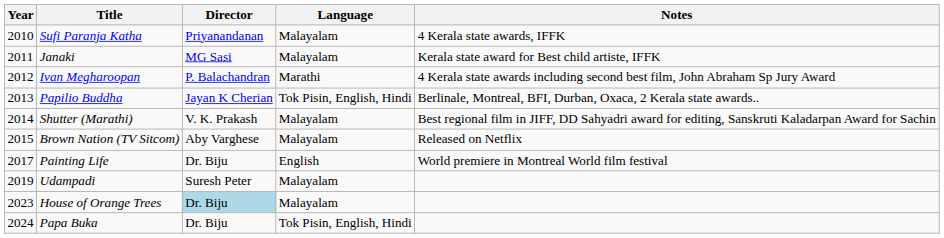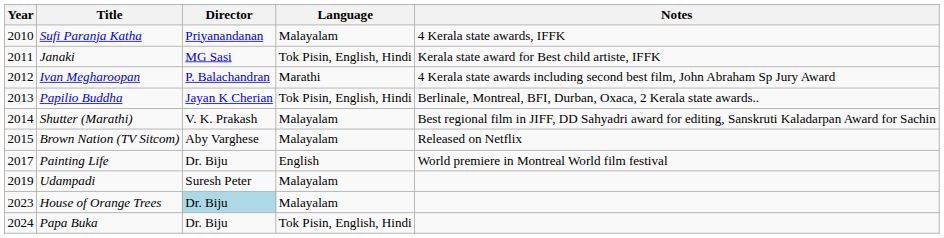 <table class="wikitable">
 <tr>
 <th>Year</th>
 <th>Title</th>
 <th>Director</th>
 <th>Language</th>
 <th>Notes</th>
 </tr>
 <tr>
 <td>2010</td>
 <td><em><a href='#'>Sufi Paranja Katha</a></em></td>
 <td><a href='#'>Priyanandanan</a></td>
 <td>Malayalam</td>
 <td>4 Kerala state awards, IFFK</td>
 </tr>
 <tr>
 <td>2011</td>
 <td><em>Janaki</em></td>
 <td><a href='#'>MG Sasi</a></td>
-<td>Malayalam</td>
+<td>Tok Pisin, English, Hindi</td>
 <td>Kerala state award for Best child artiste, IFFK</td>
 </tr>
 <tr>
 <td>2012</td>
 <td><em><a href='#'>Ivan Megharoopan</a></em></td>
 <td><a href='#'>P. Balachandran</a></td>
 <td>Marathi</td>
 <td>4 Kerala state awards including second best film, John Abraham Sp Jury Award</td>
 </tr>
 <tr>
 <td>2013</td>
 <td><a href='#'><em>Papilio Buddha</em></a></td>
 <td><a href='#'>Jayan K Cherian</a></td>
 <td>Tok Pisin, English, Hindi</td>
 <td>Berlinale, Montreal, BFI, Durban, Oxaca, 2 Kerala state awards..</td>
 </tr>
 <tr>
 <td>2014</td>
 <td><em>Shutter (Marathi)</em></td>
 <td>V. K. Prakash</td>
 <td>Malayalam</td>
 <td>Best regional film in JIFF, DD Sahyadri award for editing, Sanskruti Kaladarpan Award for Sachin</td>
 </tr>
 <tr>
 <td>2015</td>
 <td><em>Brown Nation (TV Sitcom)</em></td>
 <td>Aby Varghese</td>
 <td>Malayalam</td>
 <td>Released on Netflix</td>
 </tr>
 <tr>
 <td>2017</td>
 <td><em>Painting Life</em></td>
 <td>Dr. Biju</td>
 <td>English</td>
 <td>World premiere in Montreal World film festival</td>
 </tr>
 <tr>
 <td>2019</td>
 <td><em>Udampadi</em></td>
 <td>Suresh Peter</td>
 <td>Malayalam</td>
 <td></td>
 </tr>
 <tr>
 <td>2023</td>
 <td><em>House of Orange Trees</em></td>
 <td style="background: lightblue;">Dr. Biju</td>
 <td>Malayalam</td>
 <td></td>
 </tr>
 <tr>
 <td>2024</td>
 <td><em>Papa Buka</em></td>
 <td>Dr. Biju</td>
 <td>Tok Pisin, English, Hindi</td>
 <td></td>
 </tr>
 </table>
